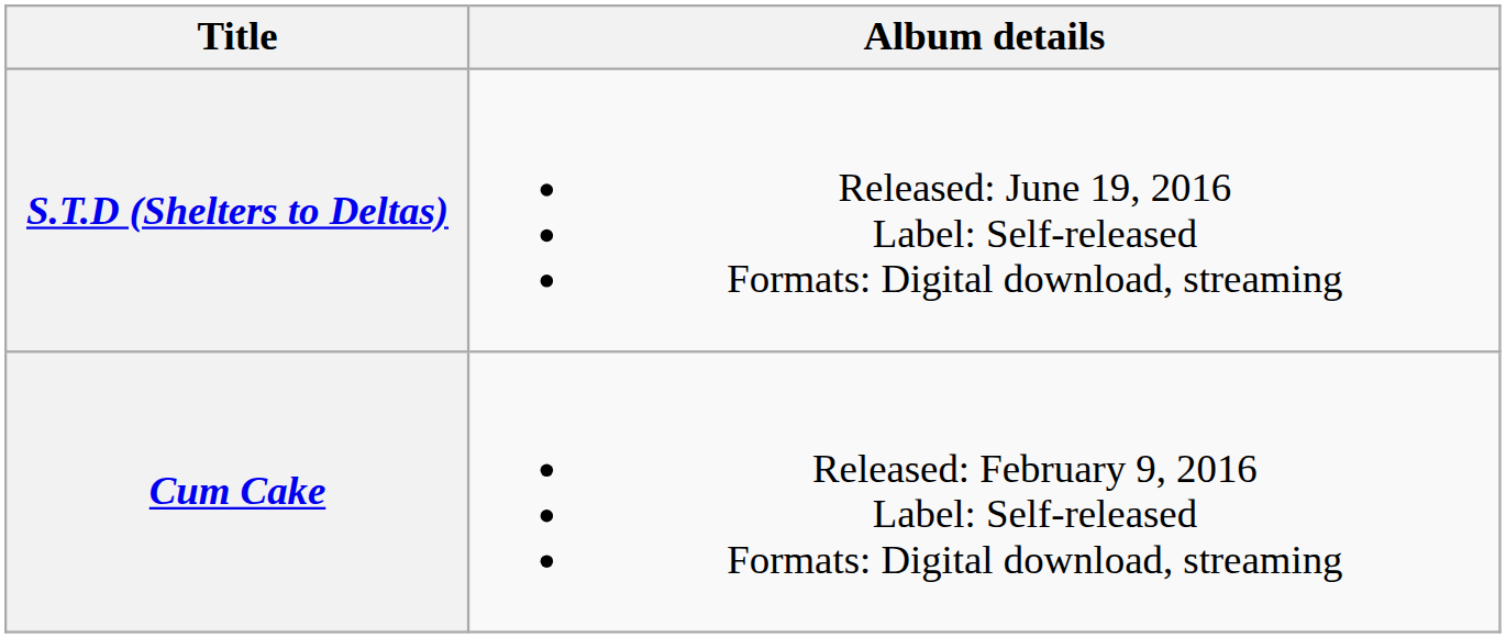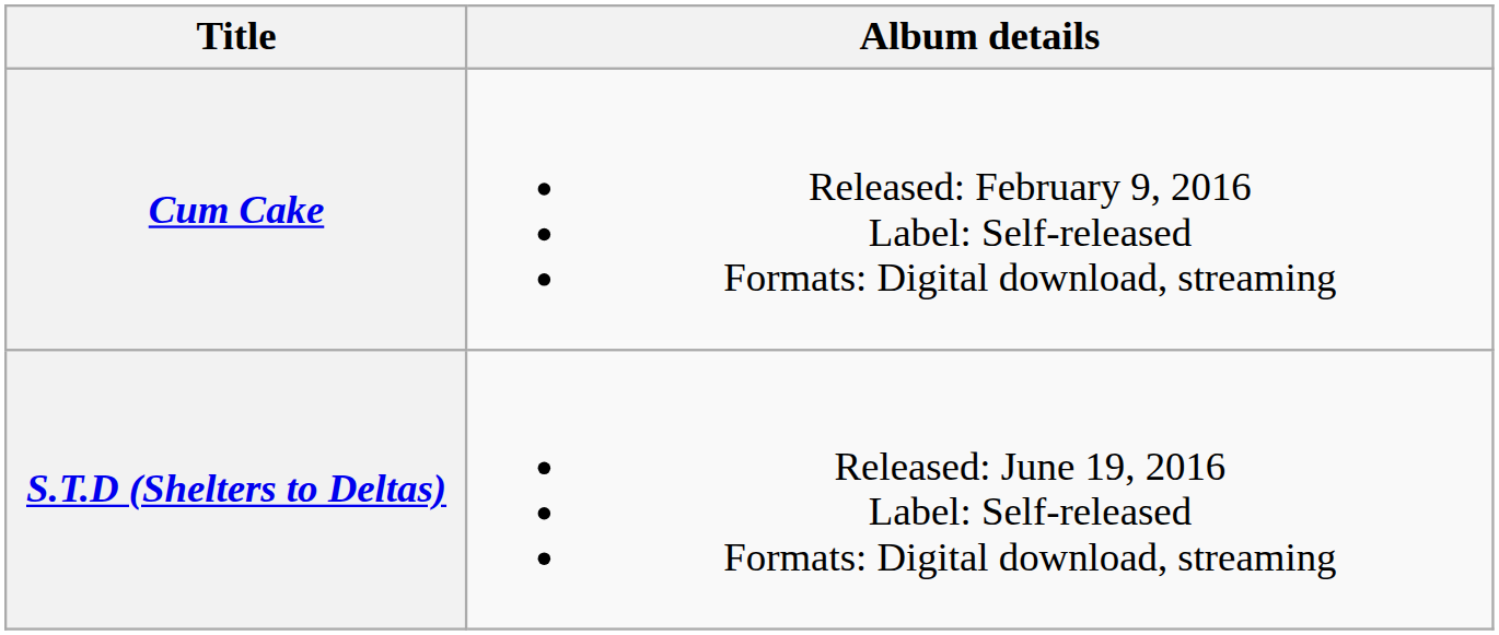 <table class="wikitable plainrowheaders" style="text-align:center;">
 <tr>
 <th scope="col" style="width:11em;">Title</th>
 <th scope="col" style="width:25em;">Album details</th>
 </tr>
 <tr>
+<th scope="row"><em><a href='#'>Cum Cake</a></em></th>
+<td><br><ul><li>Released: February 9, 2016</li><li>Label: Self-released</li><li>Formats: Digital download, streaming</li></ul></td>
+</tr>
+<tr>
 <th scope="row"><em><a href='#'>S.T.D (Shelters to Deltas)</a></em></th>
 <td><br><ul><li>Released: June 19, 2016</li><li>Label: Self-released</li><li>Formats: Digital download, streaming</li></ul></td>
 </tr>
-<tr>
-<th scope="row"><em><a href='#'>Cum Cake</a></em></th>
-<td><br><ul><li>Released: February 9, 2016</li><li>Label: Self-released</li><li>Formats: Digital download, streaming</li></ul></td>
-</tr>
 </table>
